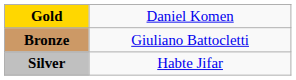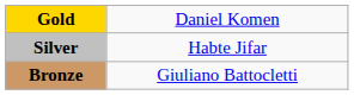 <table class="wikitable" style="text-align:center; " width="35%">
 <tr>
 <td bgcolor="gold"><strong>Gold</strong></td>
 <td><a href='#'>Daniel Komen</a><br>  <small><em></em></small></td>
 </tr>
 <tr>
+<td bgcolor="silver"><strong>Silver</strong></td>
+<td><a href='#'>Habte Jifar</a><br>  <small><em></em></small></td>
+</tr>
+<tr>
 <td bgcolor="CC9966"><strong>Bronze</strong></td>
 <td><a href='#'>Giuliano Battocletti</a><br>  <small><em></em></small></td>
 </tr>
-<tr>
-<td bgcolor="silver"><strong>Silver</strong></td>
-<td><a href='#'>Habte Jifar</a><br>  <small><em></em></small></td>
-</tr>
 </table>
